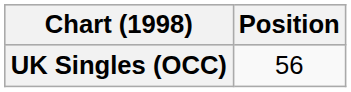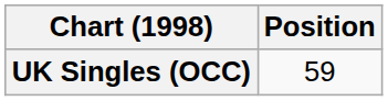 <table class="wikitable plainrowheaders" style="text-align:center">
 <tr>
 <th>Chart (1998)</th>
 <th>Position</th>
 </tr>
 <tr>
 <th scope="row">UK Singles (OCC)</th>
-<td>56</td>
+<td>59</td>
 </tr>
 </table>
